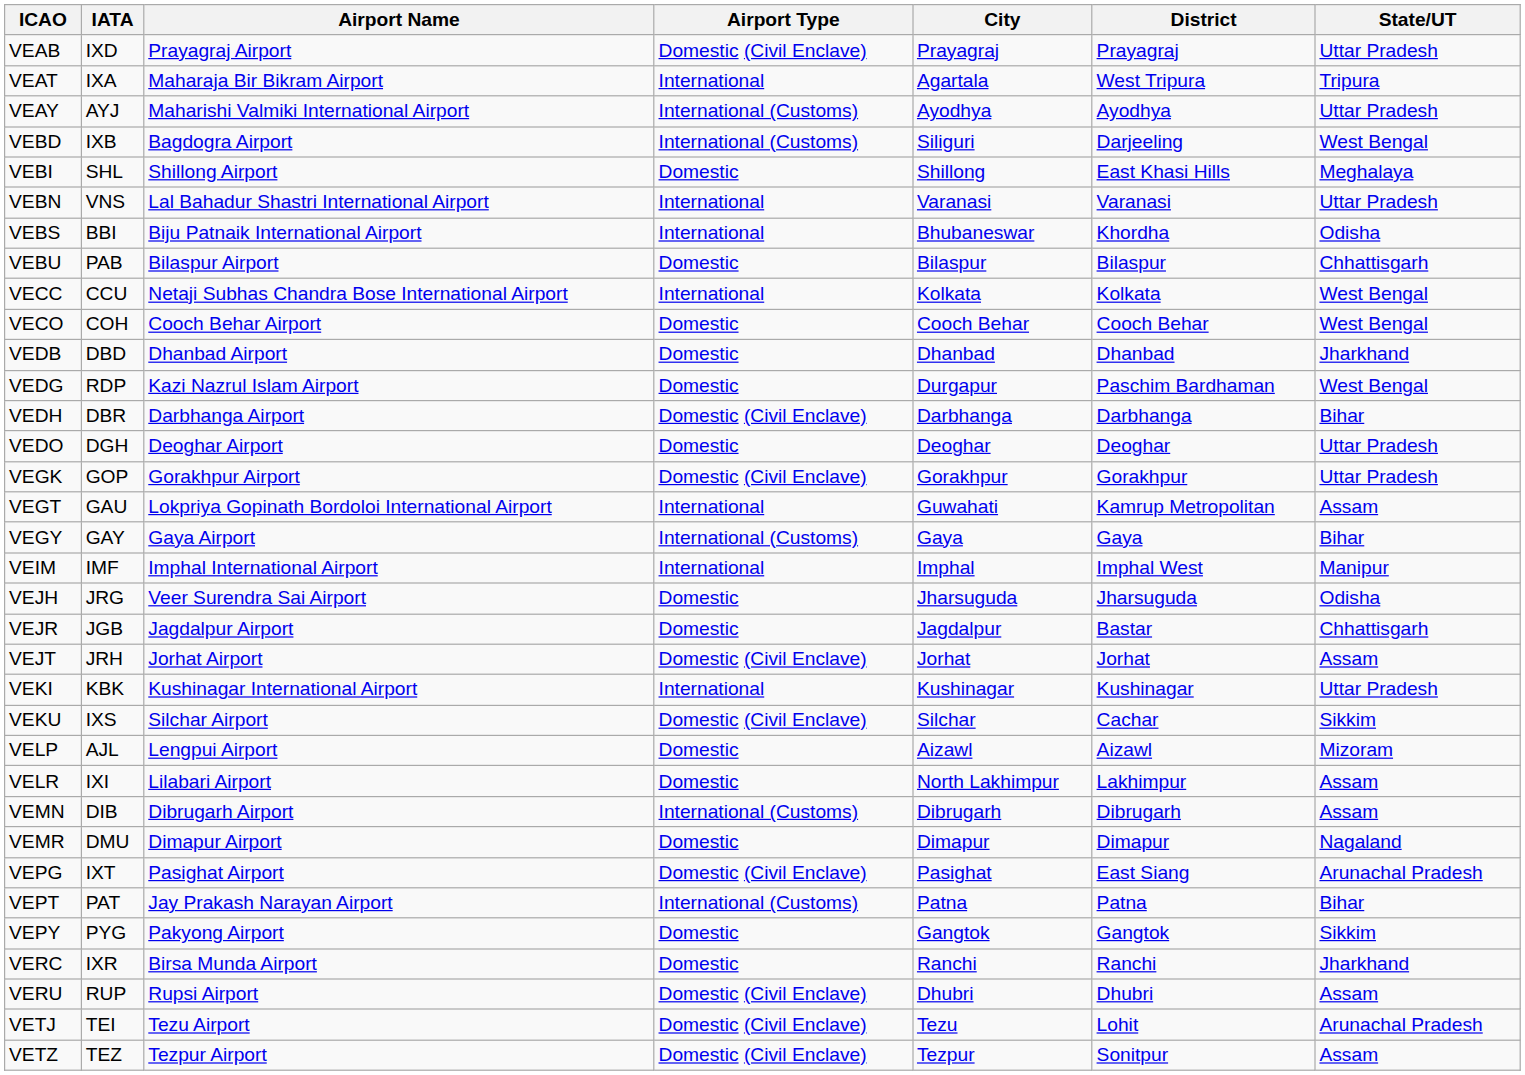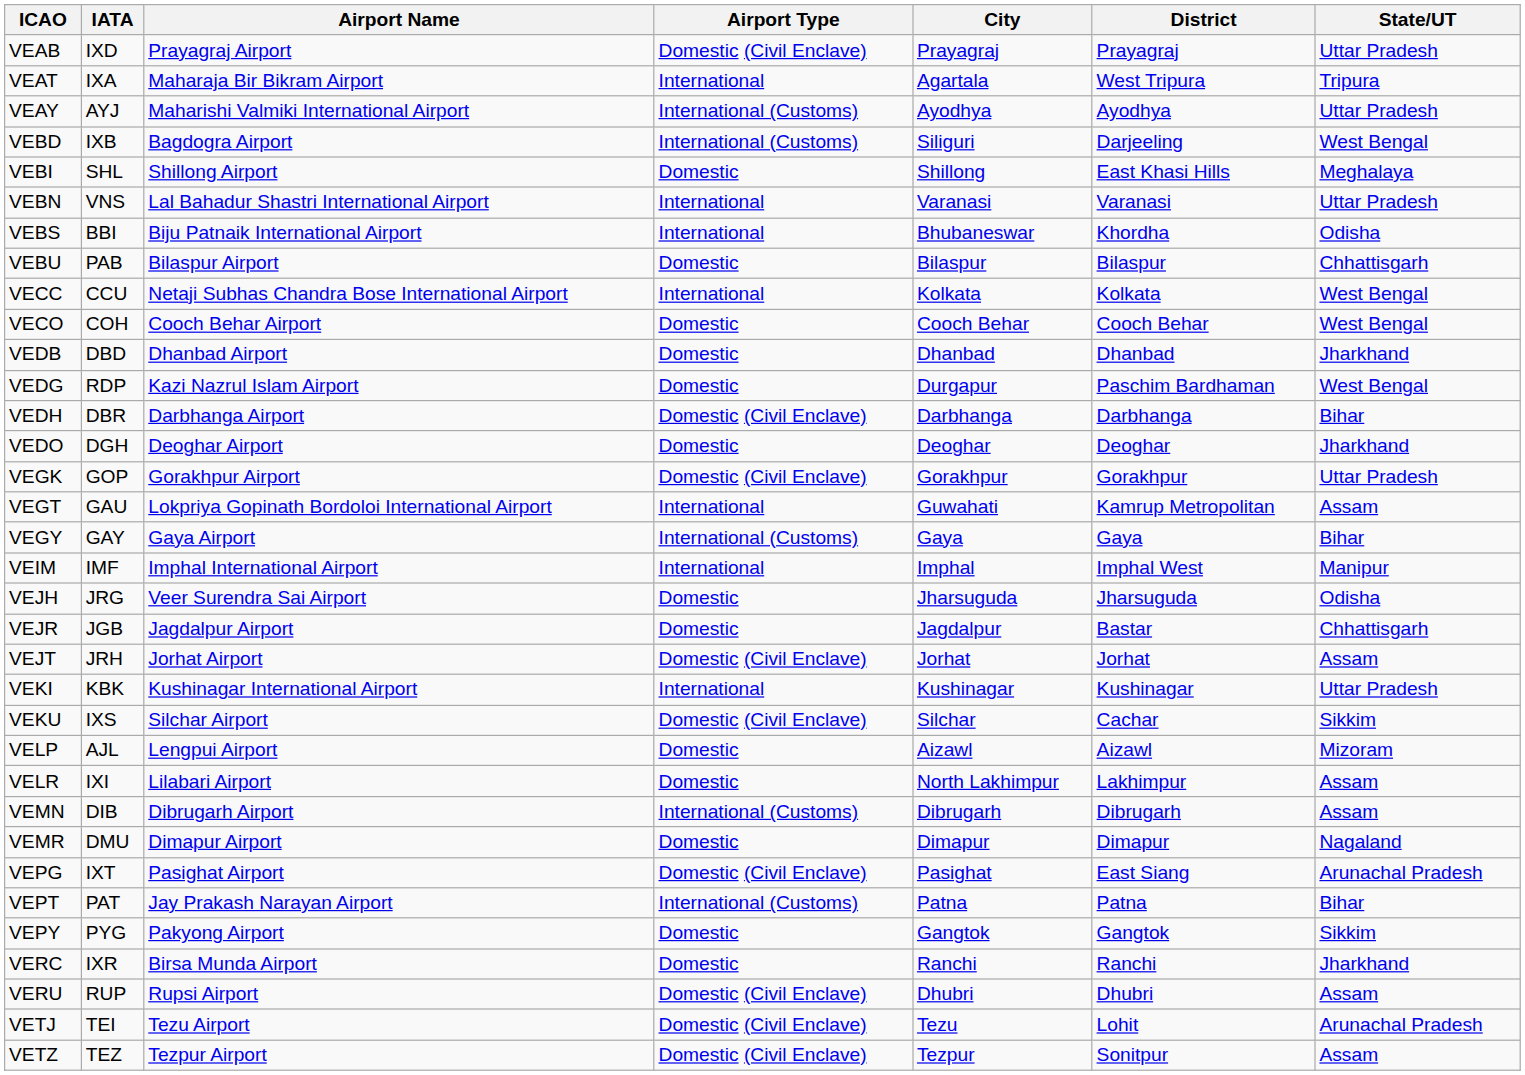 <table class="wikitable sortable" style="width:100%;">
 <tr>
 <th>ICAO</th>
 <th>IATA</th>
 <th>Airport Name</th>
 <th>Airport Type</th>
 <th>City</th>
 <th>District</th>
 <th>State/UT</th>
 </tr>
 <tr>
 <td>VEAB</td>
 <td>IXD</td>
 <td><a href='#'>Prayagraj Airport</a></td>
 <td><a href='#'>Domestic</a> <a href='#'>(Civil Enclave)</a></td>
 <td><a href='#'>Prayagraj</a></td>
 <td><a href='#'>Prayagraj</a></td>
 <td><a href='#'>Uttar Pradesh</a></td>
 </tr>
 <tr>
 <td>VEAT</td>
 <td>IXA</td>
 <td><a href='#'>Maharaja Bir Bikram Airport</a></td>
 <td><a href='#'>International</a></td>
 <td><a href='#'>Agartala</a></td>
 <td><a href='#'>West Tripura</a></td>
 <td><a href='#'>Tripura</a></td>
 </tr>
 <tr>
 <td>VEAY</td>
 <td>AYJ</td>
 <td><a href='#'>Maharishi Valmiki International Airport</a></td>
 <td><a href='#'>International (Customs)</a></td>
 <td><a href='#'>Ayodhya</a></td>
 <td><a href='#'>Ayodhya</a></td>
 <td><a href='#'>Uttar Pradesh</a></td>
 </tr>
 <tr>
 <td>VEBD</td>
 <td>IXB</td>
 <td><a href='#'>Bagdogra Airport</a></td>
 <td><a href='#'>International (Customs)</a></td>
 <td><a href='#'>Siliguri</a></td>
 <td><a href='#'>Darjeeling</a></td>
 <td><a href='#'>West Bengal</a></td>
 </tr>
 <tr>
 <td>VEBI</td>
 <td>SHL</td>
 <td><a href='#'>Shillong Airport</a></td>
 <td><a href='#'>Domestic</a></td>
 <td><a href='#'>Shillong</a></td>
 <td><a href='#'>East Khasi Hills</a></td>
 <td><a href='#'>Meghalaya</a></td>
 </tr>
 <tr>
 <td>VEBN</td>
 <td>VNS</td>
 <td><a href='#'>Lal Bahadur Shastri International Airport</a></td>
 <td><a href='#'>International</a></td>
 <td><a href='#'>Varanasi</a></td>
 <td><a href='#'>Varanasi</a></td>
 <td><a href='#'>Uttar Pradesh</a></td>
 </tr>
 <tr>
 <td>VEBS</td>
 <td>BBI</td>
 <td><a href='#'>Biju Patnaik International Airport</a></td>
 <td><a href='#'>International</a></td>
 <td><a href='#'>Bhubaneswar</a></td>
 <td><a href='#'>Khordha</a></td>
 <td><a href='#'>Odisha</a></td>
 </tr>
 <tr>
 <td>VEBU</td>
 <td>PAB</td>
 <td><a href='#'>Bilaspur Airport</a></td>
 <td><a href='#'>Domestic</a></td>
 <td><a href='#'>Bilaspur</a></td>
 <td><a href='#'>Bilaspur</a></td>
 <td><a href='#'>Chhattisgarh</a></td>
 </tr>
 <tr>
 <td>VECC</td>
 <td>CCU</td>
 <td><a href='#'>Netaji Subhas Chandra Bose International Airport</a></td>
 <td><a href='#'>International</a></td>
 <td><a href='#'>Kolkata</a></td>
 <td><a href='#'>Kolkata</a></td>
 <td><a href='#'>West Bengal</a></td>
 </tr>
 <tr>
 <td>VECO</td>
 <td>COH</td>
 <td><a href='#'>Cooch Behar Airport</a></td>
 <td><a href='#'>Domestic</a></td>
 <td><a href='#'>Cooch Behar</a></td>
 <td><a href='#'>Cooch Behar</a></td>
 <td><a href='#'>West Bengal</a></td>
 </tr>
 <tr>
 <td>VEDB</td>
 <td>DBD</td>
 <td><a href='#'>Dhanbad Airport</a></td>
 <td><a href='#'>Domestic</a></td>
 <td><a href='#'>Dhanbad</a></td>
 <td><a href='#'>Dhanbad</a></td>
 <td><a href='#'>Jharkhand</a></td>
 </tr>
 <tr>
 <td>VEDG</td>
 <td>RDP</td>
 <td><a href='#'>Kazi Nazrul Islam Airport</a></td>
 <td><a href='#'>Domestic</a></td>
 <td><a href='#'>Durgapur</a></td>
 <td><a href='#'>Paschim Bardhaman</a></td>
 <td><a href='#'>West Bengal</a></td>
 </tr>
 <tr>
 <td>VEDH</td>
 <td>DBR</td>
 <td><a href='#'>Darbhanga Airport</a></td>
 <td><a href='#'>Domestic</a> <a href='#'>(Civil Enclave)</a></td>
 <td><a href='#'>Darbhanga</a></td>
 <td><a href='#'>Darbhanga</a></td>
 <td><a href='#'>Bihar</a></td>
 </tr>
 <tr>
 <td>VEDO</td>
 <td>DGH</td>
 <td><a href='#'>Deoghar Airport</a></td>
 <td><a href='#'>Domestic</a></td>
 <td><a href='#'>Deoghar</a></td>
 <td><a href='#'>Deoghar</a></td>
-<td><a href='#'>Uttar Pradesh</a></td>
+<td><a href='#'>Jharkhand</a></td>
 </tr>
 <tr>
 <td>VEGK</td>
 <td>GOP</td>
 <td><a href='#'>Gorakhpur Airport</a></td>
 <td><a href='#'>Domestic</a> <a href='#'>(Civil Enclave)</a></td>
 <td><a href='#'>Gorakhpur</a></td>
 <td><a href='#'>Gorakhpur</a></td>
 <td><a href='#'>Uttar Pradesh</a></td>
 </tr>
 <tr>
 <td>VEGT</td>
 <td>GAU</td>
 <td><a href='#'>Lokpriya Gopinath Bordoloi International Airport</a></td>
 <td><a href='#'>International</a></td>
 <td><a href='#'>Guwahati</a></td>
 <td><a href='#'>Kamrup Metropolitan</a></td>
 <td><a href='#'>Assam</a></td>
 </tr>
 <tr>
 <td>VEGY</td>
 <td>GAY</td>
 <td><a href='#'>Gaya Airport</a></td>
 <td><a href='#'>International (Customs)</a></td>
 <td><a href='#'>Gaya</a></td>
 <td><a href='#'>Gaya</a></td>
 <td><a href='#'>Bihar</a></td>
 </tr>
 <tr>
 <td>VEIM</td>
 <td>IMF</td>
 <td><a href='#'>Imphal International Airport</a></td>
 <td><a href='#'>International</a></td>
 <td><a href='#'>Imphal</a></td>
 <td><a href='#'>Imphal West</a></td>
 <td><a href='#'>Manipur</a></td>
 </tr>
 <tr>
 <td>VEJH</td>
 <td>JRG</td>
 <td><a href='#'>Veer Surendra Sai Airport</a></td>
 <td><a href='#'>Domestic</a></td>
 <td><a href='#'>Jharsuguda</a></td>
 <td><a href='#'>Jharsuguda</a></td>
 <td><a href='#'>Odisha</a></td>
 </tr>
 <tr>
 <td>VEJR</td>
 <td>JGB</td>
 <td><a href='#'>Jagdalpur Airport</a></td>
 <td><a href='#'>Domestic</a></td>
 <td><a href='#'>Jagdalpur</a></td>
 <td><a href='#'>Bastar</a></td>
 <td><a href='#'>Chhattisgarh</a></td>
 </tr>
 <tr>
 <td>VEJT</td>
 <td>JRH</td>
 <td><a href='#'>Jorhat Airport</a></td>
 <td><a href='#'>Domestic</a> <a href='#'>(Civil Enclave)</a></td>
 <td><a href='#'>Jorhat</a></td>
 <td><a href='#'>Jorhat</a></td>
 <td><a href='#'>Assam</a></td>
 </tr>
 <tr>
 <td>VEKI</td>
 <td>KBK</td>
 <td><a href='#'>Kushinagar International Airport</a></td>
 <td><a href='#'>International</a></td>
 <td><a href='#'>Kushinagar</a></td>
 <td><a href='#'>Kushinagar</a></td>
 <td><a href='#'>Uttar Pradesh</a></td>
 </tr>
 <tr>
 <td>VEKU</td>
 <td>IXS</td>
 <td><a href='#'>Silchar Airport</a></td>
 <td><a href='#'>Domestic</a> <a href='#'>(Civil Enclave)</a></td>
 <td><a href='#'>Silchar</a></td>
 <td><a href='#'>Cachar</a></td>
 <td><a href='#'>Sikkim</a></td>
 </tr>
 <tr>
 <td>VELP</td>
 <td>AJL</td>
 <td><a href='#'>Lengpui Airport</a></td>
 <td><a href='#'>Domestic</a></td>
 <td><a href='#'>Aizawl</a></td>
 <td><a href='#'>Aizawl</a></td>
 <td><a href='#'>Mizoram</a></td>
 </tr>
 <tr>
 <td>VELR</td>
 <td>IXI</td>
 <td><a href='#'>Lilabari Airport</a></td>
 <td><a href='#'>Domestic</a></td>
 <td><a href='#'>North Lakhimpur</a></td>
 <td><a href='#'>Lakhimpur</a></td>
 <td><a href='#'>Assam</a></td>
 </tr>
 <tr>
 <td>VEMN</td>
 <td>DIB</td>
 <td><a href='#'>Dibrugarh Airport</a></td>
 <td><a href='#'>International (Customs)</a></td>
 <td><a href='#'>Dibrugarh</a></td>
 <td><a href='#'>Dibrugarh</a></td>
 <td><a href='#'>Assam</a></td>
 </tr>
 <tr>
 <td>VEMR</td>
 <td>DMU</td>
 <td><a href='#'>Dimapur Airport</a></td>
 <td><a href='#'>Domestic</a></td>
 <td><a href='#'>Dimapur</a></td>
 <td><a href='#'>Dimapur</a></td>
 <td><a href='#'>Nagaland</a></td>
 </tr>
 <tr>
 <td>VEPG</td>
 <td>IXT</td>
 <td><a href='#'>Pasighat Airport</a></td>
 <td><a href='#'>Domestic</a> <a href='#'>(Civil Enclave)</a></td>
 <td><a href='#'>Pasighat</a></td>
 <td><a href='#'>East Siang</a></td>
 <td><a href='#'>Arunachal Pradesh</a></td>
 </tr>
 <tr>
 <td>VEPT</td>
 <td>PAT</td>
 <td><a href='#'>Jay Prakash Narayan Airport</a></td>
 <td><a href='#'>International (Customs)</a></td>
 <td><a href='#'>Patna</a></td>
 <td><a href='#'>Patna</a></td>
 <td><a href='#'>Bihar</a></td>
 </tr>
 <tr>
 <td>VEPY</td>
 <td>PYG</td>
 <td><a href='#'>Pakyong Airport</a></td>
 <td><a href='#'>Domestic</a></td>
 <td><a href='#'>Gangtok</a></td>
 <td><a href='#'>Gangtok</a></td>
 <td><a href='#'>Sikkim</a></td>
 </tr>
 <tr>
 <td>VERC</td>
 <td>IXR</td>
 <td><a href='#'>Birsa Munda Airport</a></td>
 <td><a href='#'>Domestic</a></td>
 <td><a href='#'>Ranchi</a></td>
 <td><a href='#'>Ranchi</a></td>
 <td><a href='#'>Jharkhand</a></td>
 </tr>
 <tr>
 <td>VERU</td>
 <td>RUP</td>
 <td><a href='#'>Rupsi Airport</a></td>
 <td><a href='#'>Domestic</a> <a href='#'>(Civil Enclave)</a></td>
 <td><a href='#'>Dhubri</a></td>
 <td><a href='#'>Dhubri</a></td>
 <td><a href='#'>Assam</a></td>
 </tr>
 <tr>
 <td>VETJ</td>
 <td>TEI</td>
 <td><a href='#'>Tezu Airport</a></td>
 <td><a href='#'>Domestic</a> <a href='#'>(Civil Enclave)</a></td>
 <td><a href='#'>Tezu</a></td>
 <td><a href='#'>Lohit</a></td>
 <td><a href='#'>Arunachal Pradesh</a></td>
 </tr>
 <tr>
 <td>VETZ</td>
 <td>TEZ</td>
 <td><a href='#'>Tezpur Airport</a></td>
 <td><a href='#'>Domestic</a> <a href='#'>(Civil Enclave)</a></td>
 <td><a href='#'>Tezpur</a></td>
 <td><a href='#'>Sonitpur</a></td>
 <td><a href='#'>Assam</a></td>
 </tr>
 </table>
